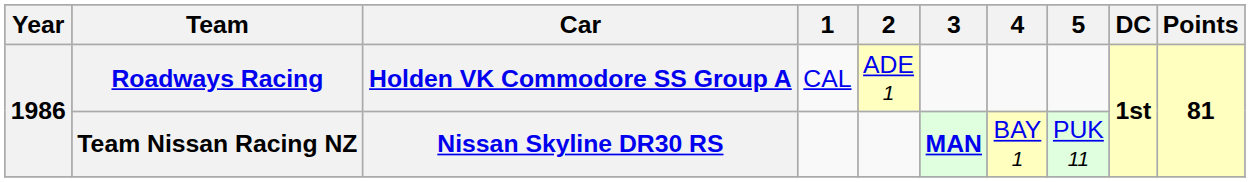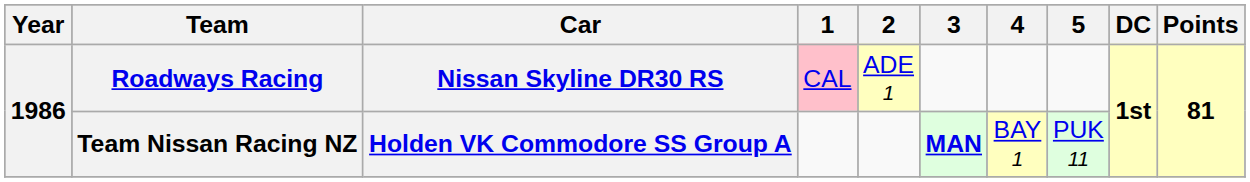 <table class="wikitable" style="text-align:center; font-size:90%">
 <tr>
 <th>Year</th>
 <th>Team</th>
 <th>Car</th>
 <th>1</th>
 <th>2</th>
 <th>3</th>
 <th>4</th>
 <th>5</th>
 <th>DC</th>
 <th>Points</th>
 </tr>
 <tr>
 <th rowspan=2>1986</th>
 <th> <a href='#'>Roadways Racing</a></th>
-<th><a href='#'>Holden VK Commodore SS Group A</a></th>
-<td><a href='#'>CAL</a></td>
+<th><a href='#'>Nissan Skyline DR30 RS</a></th>
+<td style="background: pink;"><a href='#'>CAL</a></td>
 <td style="background:#ffffbf;"><a href='#'>ADE</a><br><small><em>1</em></small></td>
 <td></td>
 <td></td>
 <td></td>
 <th style="background:#ffffbf;" rowspan=2><strong>1st</strong></th>
 <th style="background:#ffffbf;" rowspan=2><strong>81</strong></th>
 </tr>
 <tr>
 <th> Team Nissan Racing NZ</th>
-<th><a href='#'>Nissan Skyline DR30 RS</a></th>
+<th><a href='#'>Holden VK Commodore SS Group A</a></th>
 <td></td>
 <td></td>
 <td style="background:#dfffdf;"><strong><a href='#'>MAN</a><br></strong></td>
 <td style="background:#ffffbf;"><a href='#'>BAY</a><br><small><em>1</em></small></td>
 <td style="background:#dfffdf;"><a href='#'>PUK</a><br><small><em>11</em></small></td>
 </tr>
 </table>
